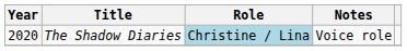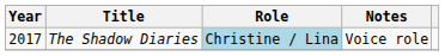 <table class="wikitable sortable">
 <tr>
 <th>Year</th>
 <th>Title</th>
 <th>Role</th>
 <th class="unsortable">Notes</th>
 <th class="unsortable"></th>
 </tr>
 <tr>
-<td>2020</td>
+<td>2017</td>
 <td><em>The Shadow Diaries</em></td>
 <td style="background: lightblue;">Christine / Lina</td>
 <td>Voice role</td>
 <td style="text-align:center;"></td>
 </tr>
 <tr>
 </tr>
 </table>
